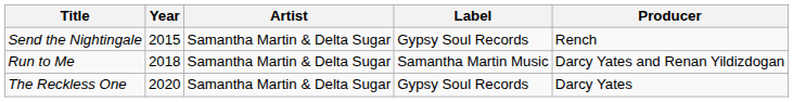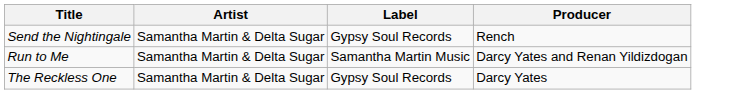 <table class="wikitable">
 <tr>
 <th>Title</th>
-<th>Year</th>
 <th>Artist</th>
 <th>Label</th>
 <th>Producer</th>
 </tr>
 <tr>
 <td><em>Send the Nightingale</em></td>
-<td>2015</td>
 <td>Samantha Martin & Delta Sugar</td>
 <td>Gypsy Soul Records</td>
 <td>Rench</td>
 </tr>
 <tr>
 <td><em>Run to Me</em></td>
-<td>2018</td>
 <td>Samantha Martin & Delta Sugar</td>
 <td>Samantha Martin Music</td>
 <td>Darcy Yates and Renan Yildizdogan</td>
 </tr>
 <tr>
 <td><em>The Reckless One</em></td>
-<td>2020</td>
 <td>Samantha Martin & Delta Sugar</td>
 <td>Gypsy Soul Records</td>
 <td>Darcy Yates</td>
 </tr>
 </table>
